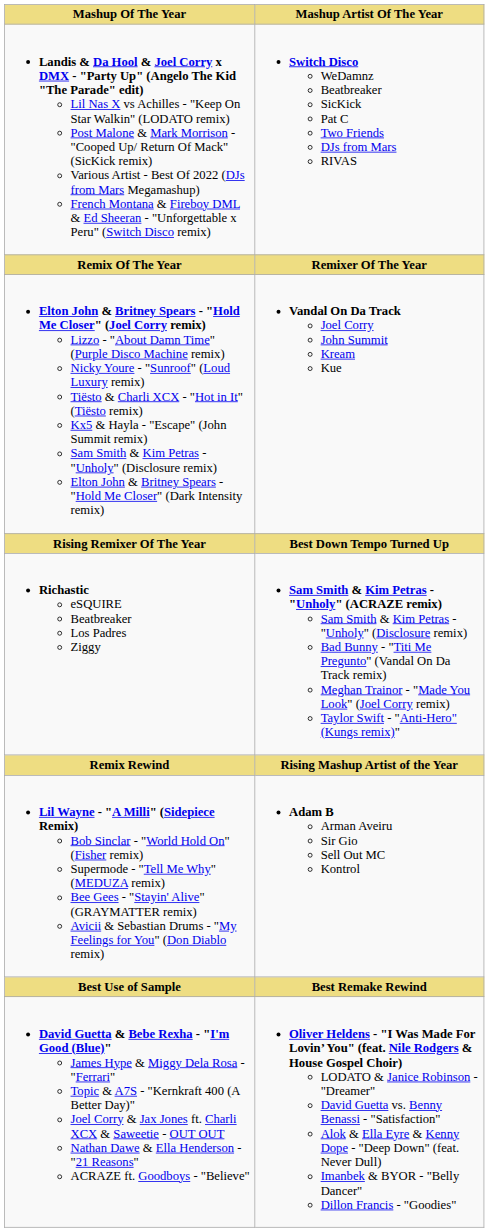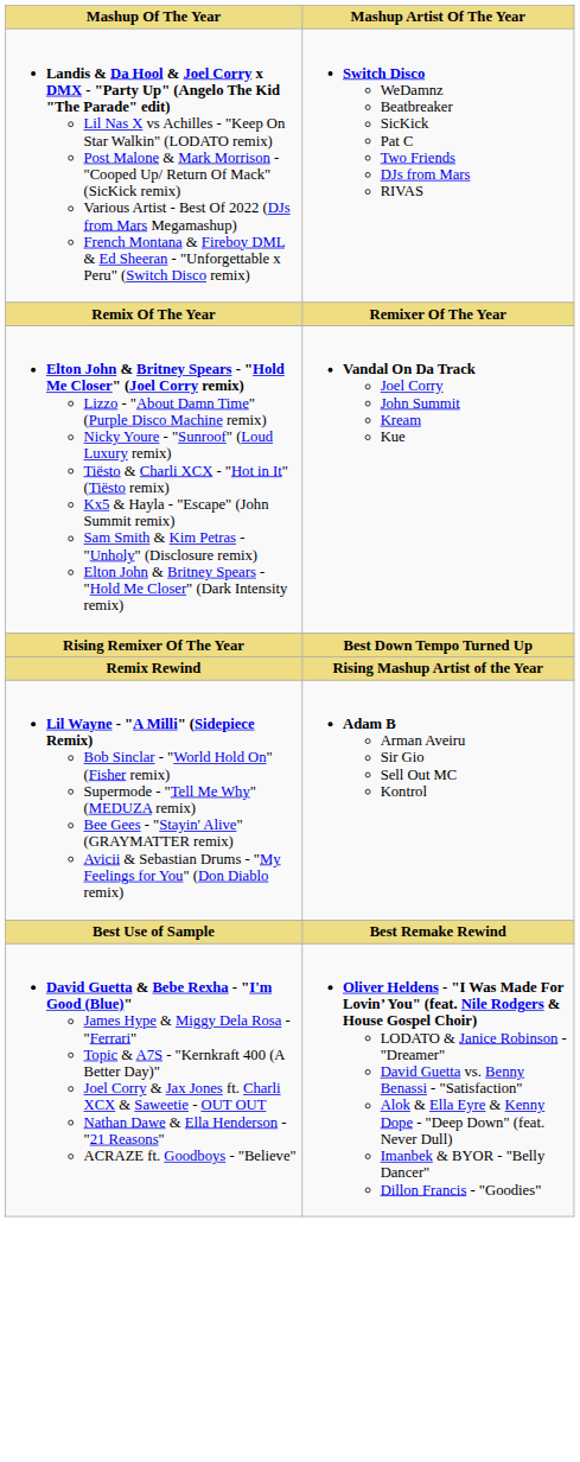 <table class="wikitable">
 <tr>
 <th style="background:#EEDD82; width=50%"><strong>Mashup Of The Year</strong></th>
 <th style="background:#EEDD82; width=50%"><strong>Mashup Artist Of The Year</strong></th>
 </tr>
 <tr>
 <td valign="top"><br><ul><li><strong>Landis & <a href='#'>Da Hool</a> & <a href='#'>Joel Corry</a> x <a href='#'>DMX</a> - "Party Up" (Angelo The Kid "The Parade" edit)</strong><ul><li><a href='#'>Lil Nas X</a> vs Achilles - "Keep On Star Walkin" (LODATO remix)</li><li><a href='#'>Post Malone</a> & <a href='#'>Mark Morrison</a> - "Cooped Up/ Return Of Mack" (SicKick remix)</li><li>Various Artist - Best Of 2022 (<a href='#'>DJs from Mars</a> Megamashup)</li><li><a href='#'>French Montana</a> & <a href='#'>Fireboy DML</a> & <a href='#'>Ed Sheeran</a> - "Unforgettable x Peru" (<a href='#'>Switch Disco</a> remix)</li></ul></li></ul></td>
 <td valign="top"><br><ul><li><strong><a href='#'>Switch Disco</a></strong><ul><li>WeDamnz</li><li>Beatbreaker</li><li>SicKick</li><li>Pat C</li><li><a href='#'>Two Friends</a></li><li><a href='#'>DJs from Mars</a></li><li>RIVAS</li></ul></li></ul></td>
 </tr>
 <tr>
 <th style="background:#EEDD82; width=50%"><strong>Remix Of The Year</strong></th>
 <th style="background:#EEDD82; width=50%"><strong>Remixer Of The Year</strong></th>
 </tr>
 <tr>
 <td valign="top"><br><ul><li><strong><a href='#'>Elton John</a> & <a href='#'>Britney Spears</a> - "<a href='#'>Hold Me Closer</a>" (<a href='#'>Joel Corry</a> remix)</strong><ul><li><a href='#'>Lizzo</a> - "<a href='#'>About Damn Time</a>" (<a href='#'>Purple Disco Machine</a> remix)</li><li><a href='#'>Nicky Youre</a> - "<a href='#'>Sunroof</a>" (<a href='#'>Loud Luxury</a> remix)</li><li><a href='#'>Tiësto</a> & <a href='#'>Charli XCX</a> - "<a href='#'>Hot in It</a>" (<a href='#'>Tiësto</a> remix)</li><li><a href='#'>Kx5</a> & Hayla - "Escape" (John Summit remix)</li><li><a href='#'>Sam Smith</a> & <a href='#'>Kim Petras</a> - "<a href='#'>Unholy</a>" (Disclosure remix)</li><li><a href='#'>Elton John</a> & <a href='#'>Britney Spears</a> - "<a href='#'>Hold Me Closer</a>" (Dark Intensity remix)</li></ul></li></ul></td>
 <td valign="top"><br><ul><li><strong>Vandal On Da Track</strong><ul><li><a href='#'>Joel Corry</a></li><li><a href='#'>John Summit</a></li><li><a href='#'>Kream</a></li><li>Kue</li></ul></li></ul></td>
 </tr>
 <tr>
 <th style="background:#EEDD82; width=50%"><strong>Rising Remixer Of The Year</strong></th>
 <th style="background:#EEDD82; width=50%"><strong>Best Down Tempo Turned Up</strong></th>
 </tr>
 <tr>
-<td valign="top"><br><ul><li><strong>Richastic</strong><ul><li>eSQUIRE</li><li>Beatbreaker</li><li>Los Padres</li><li>Ziggy</li></ul></li></ul></td>
-<td valign="top"><br><ul><li><strong><a href='#'>Sam Smith</a> & <a href='#'>Kim Petras</a> - "<a href='#'>Unholy</a>" (ACRAZE remix)</strong><ul><li><a href='#'>Sam Smith</a> & <a href='#'>Kim Petras</a> - "<a href='#'>Unholy</a>" (<a href='#'>Disclosure</a> remix)</li><li><a href='#'>Bad Bunny</a> - "<a href='#'>Titi Me Pregunto</a>" (Vandal On Da Track remix)</li><li><a href='#'>Meghan Trainor</a> - "<a href='#'>Made You Look</a>" (<a href='#'>Joel Corry</a> remix)</li><li><a href='#'>Taylor Swift</a> - "<a href='#'>Anti-Hero" (Kungs remix)</a>"</li></ul></li></ul></td>
-</tr>
-<tr>
 <th style="background:#EEDD82; width=50%">Remix Rewind</th>
 <th style="background:#EEDD82; width=50%">Rising Mashup Artist of the Year</th>
 </tr>
 <tr>
 <td valign="top"><br><ul><li><strong><a href='#'>Lil Wayne</a> - "<a href='#'>A Milli</a>" (<a href='#'>Sidepiece</a> Remix)</strong><ul><li><a href='#'>Bob Sinclar</a> - "<a href='#'>World Hold On</a>" (<a href='#'>Fisher</a> remix)</li><li>Supermode - "<a href='#'>Tell Me Why</a>" (<a href='#'>MEDUZA</a> remix)</li><li><a href='#'>Bee Gees</a> - "<a href='#'>Stayin' Alive</a>" (GRAYMATTER remix)</li><li><a href='#'>Avicii</a> & Sebastian Drums - "<a href='#'>My Feelings for You</a>" (<a href='#'>Don Diablo</a> remix)</li></ul></li></ul></td>
 <td valign="top"><br><ul><li><strong>Adam B</strong><ul><li>Arman Aveiru</li><li>Sir Gio</li><li>Sell Out MC</li><li>Kontrol</li></ul></li></ul></td>
 </tr>
 <tr>
 <th style="background:#EEDD82; width=50%">Best Use of Sample</th>
 <th style="background:#EEDD82; width=50%">Best Remake Rewind</th>
 </tr>
 <tr>
 <td valign="top"><br><ul><li><strong><a href='#'>David Guetta</a> & <a href='#'>Bebe Rexha</a> - "<a href='#'>I'm Good (Blue)</a>"</strong><ul><li><a href='#'>James Hype</a> & <a href='#'>Miggy Dela Rosa</a> - "<a href='#'>Ferrari</a>"</li><li><a href='#'>Topic</a> & <a href='#'>A7S</a> - "Kernkraft 400 (A Better Day)"</li><li><a href='#'>Joel Corry</a> & <a href='#'>Jax Jones</a> ft. <a href='#'>Charli XCX</a> & <a href='#'>Saweetie</a> - <a href='#'>OUT OUT</a></li><li><a href='#'>Nathan Dawe</a> & <a href='#'>Ella Henderson</a> - "<a href='#'>21 Reasons</a>"</li><li>ACRAZE ft. <a href='#'>Goodboys</a> - "Believe"</li></ul></li></ul></td>
 <td valign="top"><br><ul><li><strong><a href='#'>Oliver Heldens</a> - "I Was Made For Lovin’ You" (feat. <a href='#'>Nile Rodgers</a> & House Gospel Choir)</strong><ul><li>LODATO & <a href='#'>Janice Robinson</a> - "Dreamer"</li><li><a href='#'>David Guetta</a> vs. <a href='#'>Benny Benassi</a> - "Satisfaction"</li><li><a href='#'>Alok</a> & <a href='#'>Ella Eyre</a> & <a href='#'>Kenny Dope</a>  - "Deep Down" (feat. Never Dull)</li><li><a href='#'>Imanbek</a> & BYOR - "Belly Dancer"</li><li><a href='#'>Dillon Francis</a> - "Goodies"</li></ul></li></ul></td>
 </tr>
 </table>
